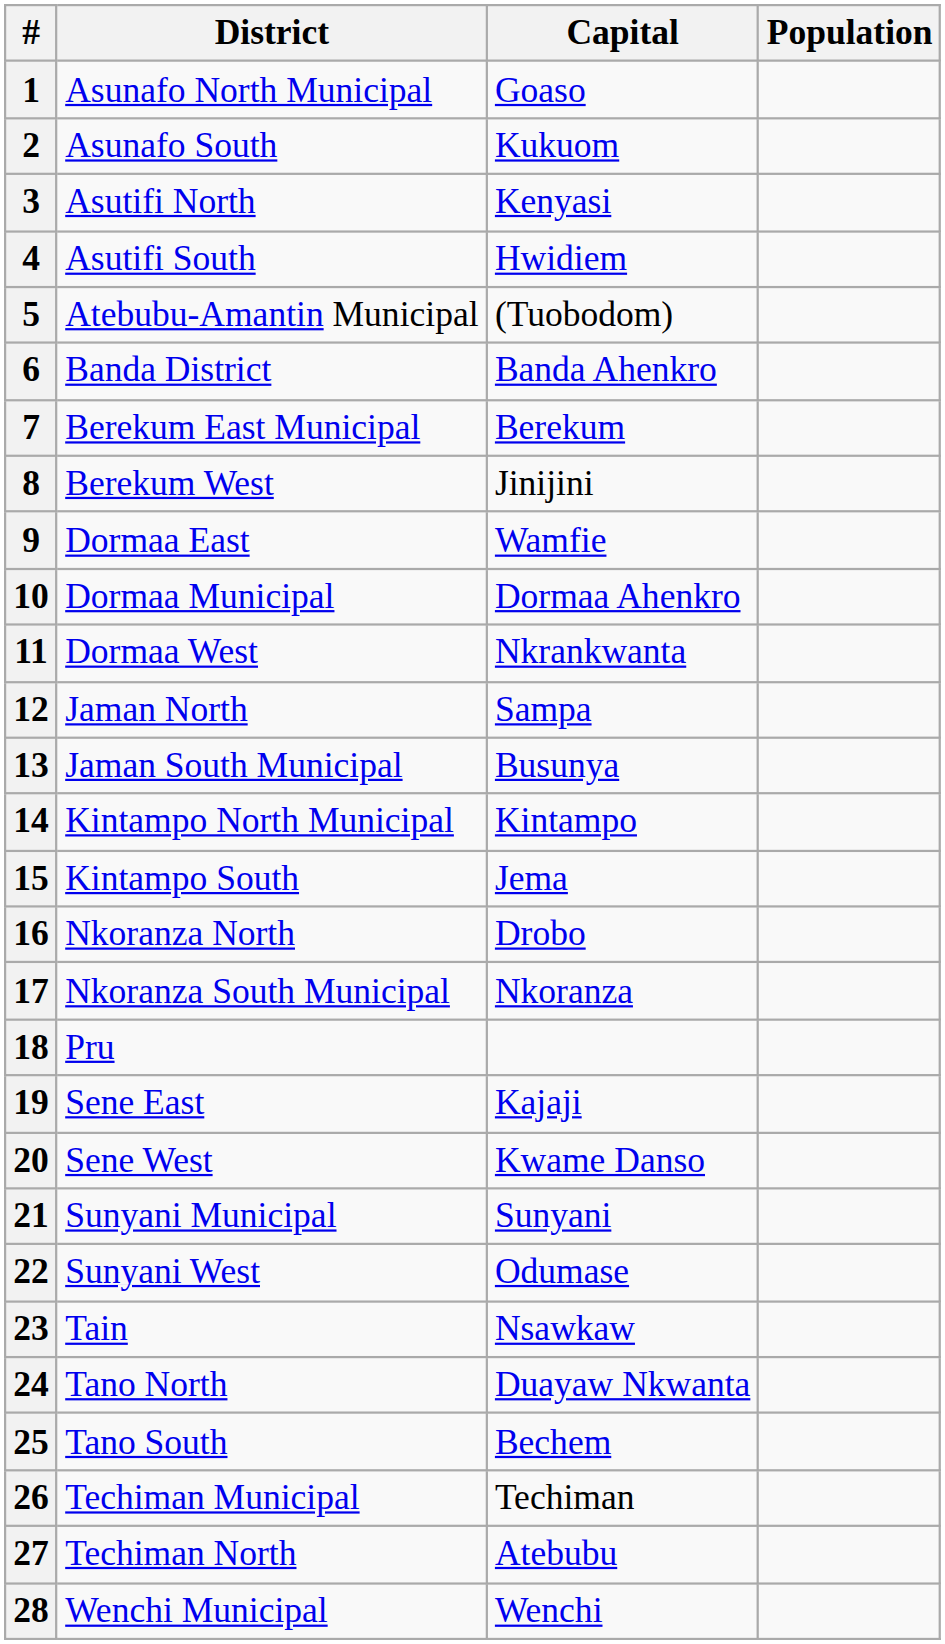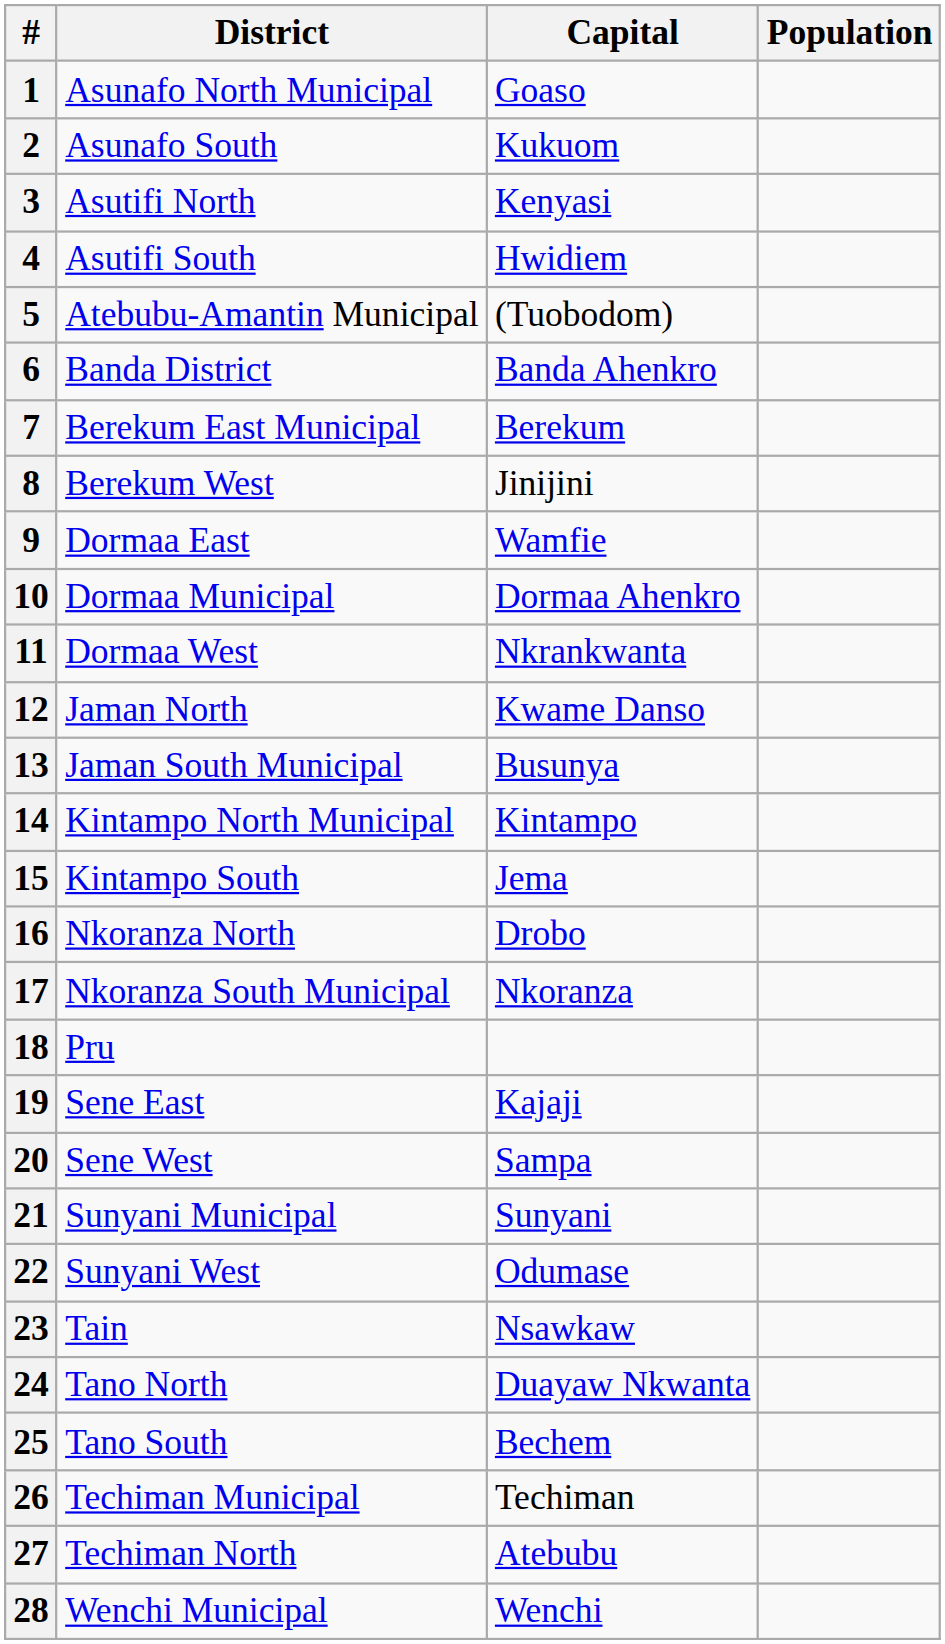 <table class="wikitable">
 <tr>
 <th>#</th>
 <th>District</th>
 <th>Capital</th>
 <th>Population</th>
 </tr>
 <tr>
 <th>1</th>
 <td><a href='#'>Asunafo North Municipal</a></td>
 <td><a href='#'>Goaso</a></td>
 <td></td>
 </tr>
 <tr>
 <th>2</th>
 <td><a href='#'>Asunafo South</a></td>
 <td><a href='#'>Kukuom</a></td>
 <td></td>
 </tr>
 <tr>
 <th>3</th>
 <td><a href='#'>Asutifi North</a></td>
 <td><a href='#'>Kenyasi</a></td>
 <td></td>
 </tr>
 <tr>
 <th>4</th>
 <td><a href='#'>Asutifi South</a></td>
 <td><a href='#'>Hwidiem</a></td>
 <td></td>
 </tr>
 <tr>
 <th>5</th>
 <td><a href='#'>Atebubu-Amantin</a> Municipal</td>
 <td>(Tuobodom)</td>
 <td></td>
 </tr>
 <tr>
 <th>6</th>
 <td><a href='#'>Banda District</a></td>
 <td><a href='#'>Banda Ahenkro</a></td>
 <td></td>
 </tr>
 <tr>
 <th>7</th>
 <td><a href='#'>Berekum East Municipal</a></td>
 <td><a href='#'>Berekum</a></td>
 <td></td>
 </tr>
 <tr>
 <th>8</th>
 <td><a href='#'>Berekum West</a></td>
 <td>Jinijini</td>
 <td></td>
 </tr>
 <tr>
 <th>9</th>
 <td><a href='#'>Dormaa East</a></td>
 <td><a href='#'>Wamfie</a></td>
 <td></td>
 </tr>
 <tr>
 <th>10</th>
 <td><a href='#'>Dormaa Municipal</a></td>
 <td><a href='#'>Dormaa Ahenkro</a></td>
 <td></td>
 </tr>
 <tr>
 <th>11</th>
 <td><a href='#'>Dormaa West</a></td>
 <td><a href='#'>Nkrankwanta</a></td>
 <td></td>
 </tr>
 <tr>
 <th>12</th>
 <td><a href='#'>Jaman North</a></td>
-<td><a href='#'>Sampa</a></td>
+<td><a href='#'>Kwame Danso</a></td>
 <td></td>
 </tr>
 <tr>
 <th>13</th>
 <td><a href='#'>Jaman South Municipal</a></td>
 <td><a href='#'>Busunya</a></td>
 <td></td>
 </tr>
 <tr>
 <th>14</th>
 <td><a href='#'>Kintampo North Municipal</a></td>
 <td><a href='#'>Kintampo</a></td>
 <td></td>
 </tr>
 <tr>
 <th>15</th>
 <td><a href='#'>Kintampo South</a></td>
 <td><a href='#'>Jema</a></td>
 <td></td>
 </tr>
 <tr>
 <th>16</th>
 <td><a href='#'>Nkoranza North</a></td>
 <td><a href='#'>Drobo</a></td>
 <td></td>
 </tr>
 <tr>
 <th>17</th>
 <td><a href='#'>Nkoranza South Municipal</a></td>
 <td><a href='#'>Nkoranza</a></td>
 <td></td>
 </tr>
 <tr>
 <th>18</th>
 <td><a href='#'>Pru</a></td>
 <td></td>
 <td></td>
 </tr>
 <tr>
 <th>19</th>
 <td><a href='#'>Sene East</a></td>
 <td><a href='#'>Kajaji</a></td>
 <td></td>
 </tr>
 <tr>
 <th>20</th>
 <td><a href='#'>Sene West</a></td>
-<td><a href='#'>Kwame Danso</a></td>
+<td><a href='#'>Sampa</a></td>
 <td></td>
 </tr>
 <tr>
 <th>21</th>
 <td><a href='#'>Sunyani Municipal</a></td>
 <td><a href='#'>Sunyani</a></td>
 <td></td>
 </tr>
 <tr>
 <th>22</th>
 <td><a href='#'>Sunyani West</a></td>
 <td><a href='#'>Odumase</a></td>
 <td></td>
 </tr>
 <tr>
 <th>23</th>
 <td><a href='#'>Tain</a></td>
 <td><a href='#'>Nsawkaw</a></td>
 <td></td>
 </tr>
 <tr>
 <th>24</th>
 <td><a href='#'>Tano North</a></td>
 <td><a href='#'>Duayaw Nkwanta</a></td>
 <td></td>
 </tr>
 <tr>
 <th>25</th>
 <td><a href='#'>Tano South</a></td>
 <td><a href='#'>Bechem</a></td>
 <td></td>
 </tr>
 <tr>
 <th>26</th>
 <td><a href='#'>Techiman Municipal</a></td>
 <td>Techiman</td>
 <td></td>
 </tr>
 <tr>
 <th>27</th>
 <td><a href='#'>Techiman North</a></td>
 <td><a href='#'>Atebubu</a></td>
 <td></td>
 </tr>
 <tr>
 <th>28</th>
 <td><a href='#'>Wenchi Municipal</a></td>
 <td><a href='#'>Wenchi</a></td>
 <td></td>
 </tr>
 <tr>
 </tr>
 </table>
